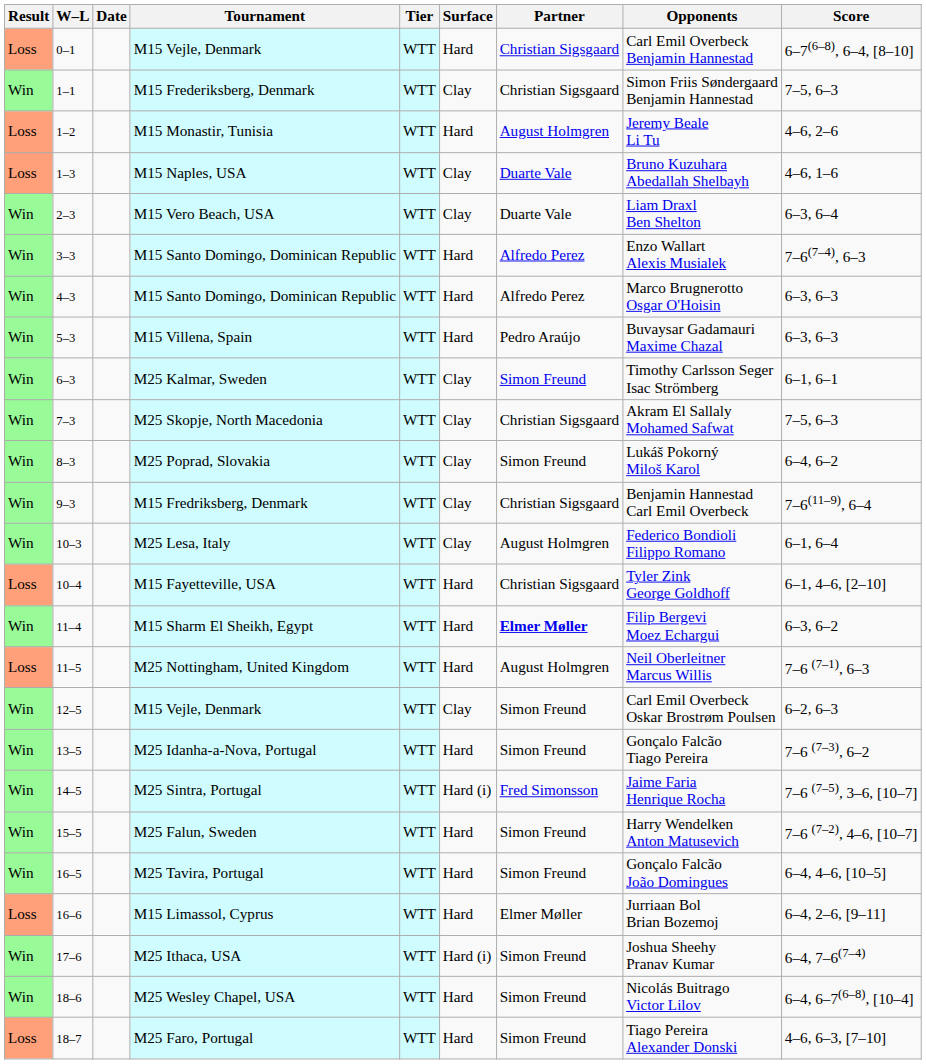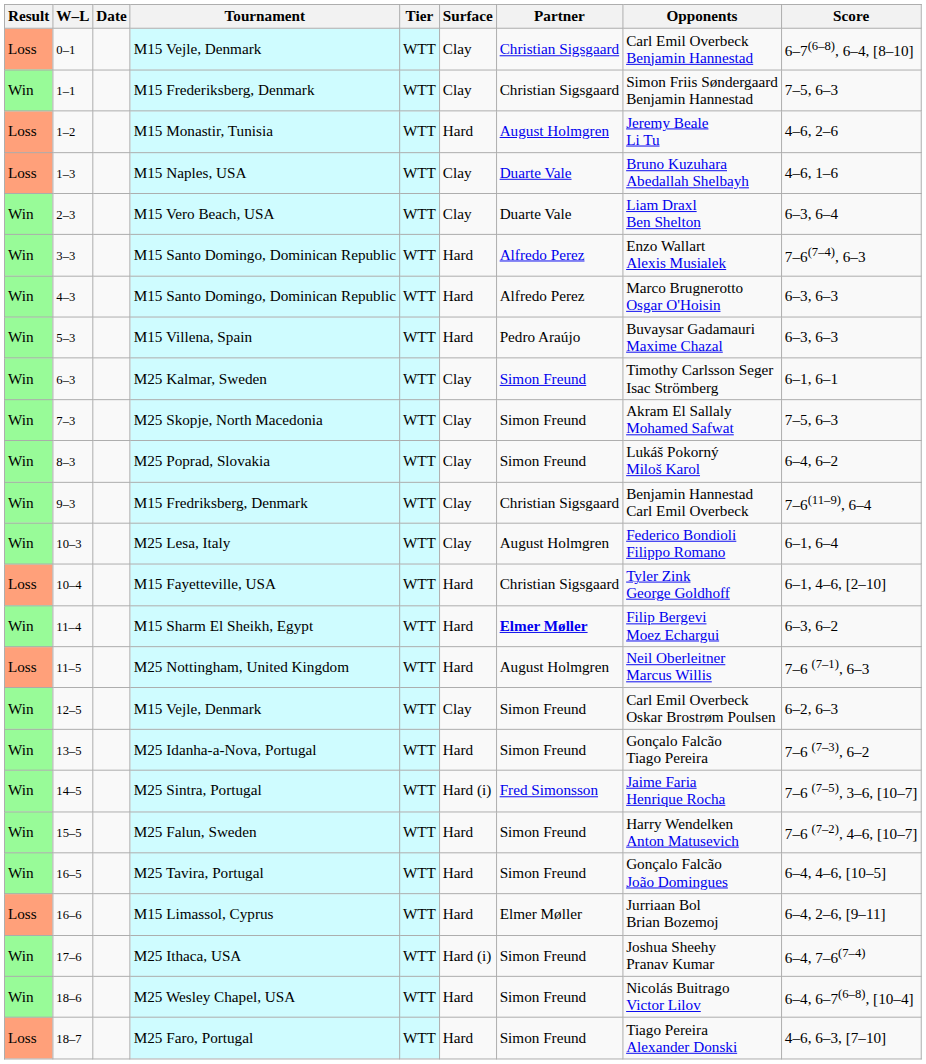 <table class="sortable wikitable">
 <tr>
 <th>Result</th>
 <th class="unsortable">W–L</th>
 <th>Date</th>
 <th>Tournament</th>
 <th>Tier</th>
 <th>Surface</th>
 <th>Partner</th>
 <th>Opponents</th>
 <th class="unsortable">Score</th>
 </tr>
 <tr>
 <td bgcolor=FFA07A>Loss</td>
 <td><small>0–1</small></td>
 <td></td>
 <td style="background:#cffcff;">M15 Vejle, Denmark</td>
 <td style="background:#cffcff;">WTT</td>
-<td>Hard</td>
+<td>Clay</td>
 <td> <a href='#'>Christian Sigsgaard</a></td>
 <td> Carl Emil Overbeck<br> <a href='#'>Benjamin Hannestad</a></td>
 <td>6–7<sup>(6–8)</sup>, 6–4, [8–10]</td>
 </tr>
 <tr>
 <td bgcolor=98FB98>Win</td>
 <td><small>1–1</small></td>
 <td></td>
 <td style="background:#cffcff;">M15 Frederiksberg, Denmark</td>
 <td style="background:#cffcff;">WTT</td>
 <td>Clay</td>
 <td> Christian Sigsgaard</td>
 <td> Simon Friis Søndergaard<br> Benjamin Hannestad</td>
 <td>7–5, 6–3</td>
 </tr>
 <tr>
 <td bgcolor=FFA07A>Loss</td>
 <td><small>1–2</small></td>
 <td></td>
 <td style="background:#cffcff;">M15 Monastir, Tunisia</td>
 <td style="background:#cffcff;">WTT</td>
 <td>Hard</td>
 <td> <a href='#'>August Holmgren</a></td>
 <td> <a href='#'>Jeremy Beale</a><br> <a href='#'>Li Tu</a></td>
 <td>4–6, 2–6</td>
 </tr>
 <tr>
 <td bgcolor=FFA07A>Loss</td>
 <td><small>1–3</small></td>
 <td></td>
 <td style="background:#cffcff;">M15 Naples, USA</td>
 <td style="background:#cffcff;">WTT</td>
 <td>Clay</td>
 <td> <a href='#'>Duarte Vale</a></td>
 <td> <a href='#'>Bruno Kuzuhara</a><br> <a href='#'>Abedallah Shelbayh</a></td>
 <td>4–6, 1–6</td>
 </tr>
 <tr>
 <td bgcolor=98FB98>Win</td>
 <td><small>2–3</small></td>
 <td></td>
 <td style="background:#cffcff;">M15 Vero Beach, USA</td>
 <td style="background:#cffcff;">WTT</td>
 <td>Clay</td>
 <td> Duarte Vale</td>
 <td> <a href='#'>Liam Draxl</a><br> <a href='#'>Ben Shelton</a></td>
 <td>6–3, 6–4</td>
 </tr>
 <tr>
 <td bgcolor=98FB98>Win</td>
 <td><small>3–3</small></td>
 <td></td>
 <td style="background:#cffcff;">M15 Santo Domingo, Dominican Republic</td>
 <td style="background:#cffcff;">WTT</td>
 <td>Hard</td>
 <td> <a href='#'>Alfredo Perez</a></td>
 <td> Enzo Wallart<br> <a href='#'>Alexis Musialek</a></td>
 <td>7–6<sup>(7–4)</sup>, 6–3</td>
 </tr>
 <tr>
 <td bgcolor=98FB98>Win</td>
 <td><small>4–3</small></td>
 <td></td>
 <td style="background:#cffcff;">M15 Santo Domingo, Dominican Republic</td>
 <td style="background:#cffcff;">WTT</td>
 <td>Hard</td>
 <td> Alfredo Perez</td>
 <td> Marco Brugnerotto<br> <a href='#'>Osgar O'Hoisin</a></td>
 <td>6–3, 6–3</td>
 </tr>
 <tr>
 <td bgcolor=98FB98>Win</td>
 <td><small>5–3</small></td>
 <td></td>
 <td style="background:#cffcff;">M15 Villena, Spain</td>
 <td style="background:#cffcff;">WTT</td>
 <td>Hard</td>
 <td> Pedro Araújo</td>
 <td> Buvaysar Gadamauri<br> <a href='#'>Maxime Chazal</a></td>
 <td>6–3, 6–3</td>
 </tr>
 <tr>
 <td bgcolor=98FB98>Win</td>
 <td><small>6–3</small></td>
 <td></td>
 <td style="background:#cffcff;">M25 Kalmar, Sweden</td>
 <td style="background:#cffcff;">WTT</td>
 <td>Clay</td>
 <td> <a href='#'>Simon Freund</a></td>
 <td> Timothy Carlsson Seger<br> Isac Strömberg</td>
 <td>6–1, 6–1</td>
 </tr>
 <tr>
 <td bgcolor=98FB98>Win</td>
 <td><small>7–3</small></td>
 <td></td>
 <td style="background:#cffcff;">M25 Skopje, North Macedonia</td>
 <td style="background:#cffcff;">WTT</td>
 <td>Clay</td>
-<td> Christian Sigsgaard</td>
+<td> Simon Freund</td>
 <td> Akram El Sallaly<br> <a href='#'>Mohamed Safwat</a></td>
 <td>7–5, 6–3</td>
 </tr>
 <tr>
 <td bgcolor=98FB98>Win</td>
 <td><small>8–3</small></td>
 <td></td>
 <td style="background:#cffcff;">M25 Poprad, Slovakia</td>
 <td style="background:#cffcff;">WTT</td>
 <td>Clay</td>
 <td> Simon Freund</td>
 <td> Lukáš Pokorný<br> <a href='#'>Miloš Karol</a></td>
 <td>6–4, 6–2</td>
 </tr>
 <tr>
 <td bgcolor=98FB98>Win</td>
 <td><small>9–3</small></td>
 <td></td>
 <td style="background:#cffcff;">M15 Fredriksberg, Denmark</td>
 <td style="background:#cffcff;">WTT</td>
 <td>Clay</td>
 <td> Christian Sigsgaard</td>
 <td> Benjamin Hannestad<br> Carl Emil Overbeck</td>
 <td>7–6<sup>(11–9)</sup>, 6–4</td>
 </tr>
 <tr>
 <td bgcolor=98FB98>Win</td>
 <td><small>10–3</small></td>
 <td></td>
 <td style="background:#cffcff;">M25 Lesa, Italy</td>
 <td style="background:#cffcff;">WTT</td>
 <td>Clay</td>
 <td> August Holmgren</td>
 <td> <a href='#'>Federico Bondioli</a><br> <a href='#'>Filippo Romano</a></td>
 <td>6–1, 6–4</td>
 </tr>
 <tr>
 <td bgcolor=FFA07A>Loss</td>
 <td><small>10–4</small></td>
 <td></td>
 <td style="background:#cffcff;">M15 Fayetteville, USA</td>
 <td style="background:#cffcff;">WTT</td>
 <td>Hard</td>
 <td> Christian Sigsgaard</td>
 <td> <a href='#'>Tyler Zink</a><br> <a href='#'>George Goldhoff</a></td>
 <td>6–1, 4–6, [2–10]</td>
 </tr>
 <tr>
 <td bgcolor=98FB98>Win</td>
 <td><small>11–4</small></td>
 <td></td>
 <td style="background:#cffcff;">M15 Sharm El Sheikh, Egypt</td>
 <td style="background:#cffcff;">WTT</td>
 <td>Hard</td>
 <td><strong> <a href='#'>Elmer Møller</a></strong></td>
 <td> <a href='#'>Filip Bergevi</a><br> <a href='#'>Moez Echargui</a></td>
 <td>6–3, 6–2</td>
 </tr>
 <tr>
 <td bgcolor=FFA07A>Loss</td>
 <td><small>11–5</small></td>
 <td></td>
 <td style="background:#cffcff;">M25 Nottingham, United Kingdom</td>
 <td style="background:#cffcff;">WTT</td>
 <td>Hard</td>
 <td> August Holmgren</td>
 <td> <a href='#'>Neil Oberleitner</a><br> <a href='#'>Marcus Willis</a></td>
 <td>7–6 <sup>(7–1)</sup>, 6–3</td>
 </tr>
 <tr>
 <td bgcolor=98FB98>Win</td>
 <td><small>12–5</small></td>
 <td></td>
 <td style="background:#cffcff;">M15 Vejle, Denmark</td>
 <td style="background:#cffcff;">WTT</td>
 <td>Clay</td>
 <td> Simon Freund</td>
 <td> Carl Emil Overbeck<br> Oskar Brostrøm Poulsen</td>
 <td>6–2, 6–3</td>
 </tr>
 <tr>
 <td bgcolor=98FB98>Win</td>
 <td><small>13–5</small></td>
 <td></td>
 <td style="background:#cffcff;">M25 Idanha-a-Nova, Portugal</td>
 <td style="background:#cffcff;">WTT</td>
 <td>Hard</td>
 <td> Simon Freund</td>
 <td> Gonçalo Falcão<br> Tiago Pereira</td>
 <td>7–6 <sup>(7–3)</sup>, 6–2</td>
 </tr>
 <tr>
 <td bgcolor=98FB98>Win</td>
 <td><small>14–5</small></td>
 <td></td>
 <td style="background:#cffcff;">M25 Sintra, Portugal</td>
 <td style="background:#cffcff;">WTT</td>
 <td>Hard (i)</td>
 <td> <a href='#'>Fred Simonsson</a></td>
 <td> <a href='#'>Jaime Faria</a><br> <a href='#'>Henrique Rocha</a></td>
 <td>7–6 <sup>(7–5)</sup>, 3–6, [10–7]</td>
 </tr>
 <tr>
 <td bgcolor=98FB98>Win</td>
 <td><small>15–5</small></td>
 <td></td>
 <td style="background:#cffcff;">M25 Falun, Sweden</td>
 <td style="background:#cffcff;">WTT</td>
 <td>Hard</td>
 <td> Simon Freund</td>
 <td> Harry Wendelken<br> <a href='#'>Anton Matusevich</a></td>
 <td>7–6 <sup>(7–2)</sup>, 4–6, [10–7]</td>
 </tr>
 <tr>
 <td bgcolor=98FB98>Win</td>
 <td><small>16–5</small></td>
 <td></td>
 <td style="background:#cffcff;">M25 Tavira, Portugal</td>
 <td style="background:#cffcff;">WTT</td>
 <td>Hard</td>
 <td> Simon Freund</td>
 <td> Gonçalo Falcão<br> <a href='#'>João Domingues</a></td>
 <td>6–4, 4–6, [10–5]</td>
 </tr>
 <tr>
 <td bgcolor=FFA07A>Loss</td>
 <td><small>16–6</small></td>
 <td></td>
 <td style="background:#cffcff;">M15 Limassol, Cyprus</td>
 <td style="background:#cffcff;">WTT</td>
 <td>Hard</td>
 <td> Elmer Møller</td>
 <td> Jurriaan Bol<br> Brian Bozemoj</td>
 <td>6–4, 2–6, [9–11]</td>
 </tr>
 <tr>
 <td bgcolor=98FB98>Win</td>
 <td><small>17–6</small></td>
 <td></td>
 <td style="background:#cffcff;">M25 Ithaca, USA</td>
 <td style="background:#cffcff;">WTT</td>
 <td>Hard (i)</td>
 <td> Simon Freund</td>
 <td> Joshua Sheehy <br> Pranav Kumar</td>
 <td>6–4, 7–6<sup>(7–4)</sup></td>
 </tr>
 <tr>
 <td bgcolor=98FB98>Win</td>
 <td><small>18–6</small></td>
 <td></td>
 <td style="background:#cffcff;">M25 Wesley Chapel, USA</td>
 <td style="background:#cffcff;">WTT</td>
 <td>Hard</td>
 <td> Simon Freund</td>
 <td> Nicolás Buitrago <br> <a href='#'>Victor Lilov</a></td>
 <td>6–4, 6–7<sup>(6–8)</sup>, [10–4]</td>
 </tr>
 <tr>
 <td bgcolor=FFA07A>Loss</td>
 <td><small>18–7</small></td>
 <td></td>
 <td style="background:#cffcff;">M25 Faro, Portugal</td>
 <td style="background:#cffcff;">WTT</td>
 <td>Hard</td>
 <td> Simon Freund</td>
 <td> Tiago Pereira<br> <a href='#'>Alexander Donski</a></td>
 <td>4–6, 6–3, [7–10]</td>
 </tr>
 </table>
